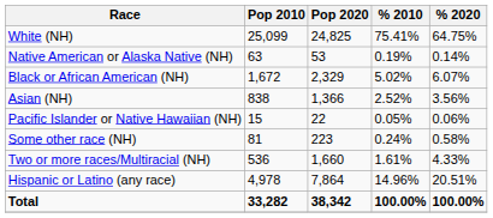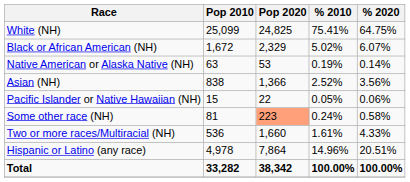 <table class="wikitable">
 <tr>
 <th>Race</th>
 <th>Pop 2010</th>
 <th>Pop 2020</th>
 <th>% 2010</th>
 <th>% 2020</th>
 </tr>
 <tr>
 <td><a href='#'>White</a> (NH)</td>
 <td>25,099</td>
 <td>24,825</td>
 <td>75.41%</td>
 <td>64.75%</td>
 </tr>
 <tr>
+<td><a href='#'>Black or African American</a> (NH)</td>
+<td>1,672</td>
+<td>2,329</td>
+<td>5.02%</td>
+<td>6.07%</td>
+</tr>
+<tr>
 <td><a href='#'>Native American</a> or <a href='#'>Alaska Native</a> (NH)</td>
 <td>63</td>
 <td>53</td>
 <td>0.19%</td>
 <td>0.14%</td>
-</tr>
-<tr>
-<td><a href='#'>Black or African American</a> (NH)</td>
-<td>1,672</td>
-<td>2,329</td>
-<td>5.02%</td>
-<td>6.07%</td>
 </tr>
 <tr>
 <td><a href='#'>Asian</a> (NH)</td>
 <td>838</td>
 <td>1,366</td>
 <td>2.52%</td>
 <td>3.56%</td>
 </tr>
 <tr>
 <td><a href='#'>Pacific Islander</a> or <a href='#'>Native Hawaiian</a> (NH)</td>
 <td>15</td>
 <td>22</td>
 <td>0.05%</td>
 <td>0.06%</td>
 </tr>
 <tr>
 <td><a href='#'>Some other race</a> (NH)</td>
 <td>81</td>
-<td>223</td>
+<td style="background: lightsalmon;">223</td>
 <td>0.24%</td>
 <td>0.58%</td>
 </tr>
 <tr>
 <td><a href='#'>Two or more races/Multiracial</a> (NH)</td>
 <td>536</td>
 <td>1,660</td>
 <td>1.61%</td>
 <td>4.33%</td>
 </tr>
 <tr>
 <td><a href='#'>Hispanic or Latino</a> (any race)</td>
 <td>4,978</td>
 <td>7,864</td>
 <td>14.96%</td>
 <td>20.51%</td>
 </tr>
 <tr>
 <td><strong>Total</strong></td>
 <td><strong>33,282</strong></td>
 <td><strong>38,342</strong></td>
 <td><strong>100.00%</strong></td>
 <td><strong>100.00%</strong></td>
 </tr>
 <tr>
 </tr>
 </table>
